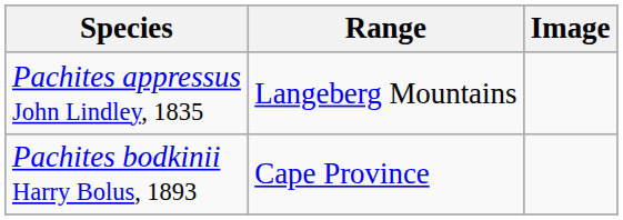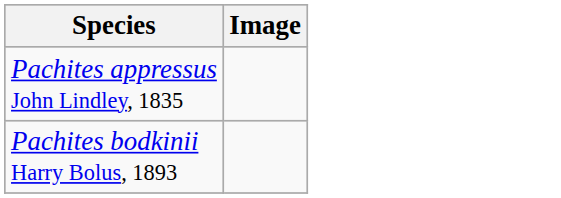 <table class="wikitable">
 <tr>
 <th>Species</th>
-<th>Range</th>
 <th>Image</th>
 </tr>
 <tr>
 <td><em><a href='#'>Pachites appressus</a></em><br><small><a href='#'>John Lindley</a>, 1835</small></td>
-<td><a href='#'>Langeberg</a> Mountains</td>
 <td></td>
 </tr>
 <tr>
 <td><em><a href='#'>Pachites bodkinii</a></em><br><small><a href='#'>Harry Bolus</a>, 1893</small></td>
-<td><a href='#'>Cape Province</a></td>
 <td></td>
 </tr>
 </table>
